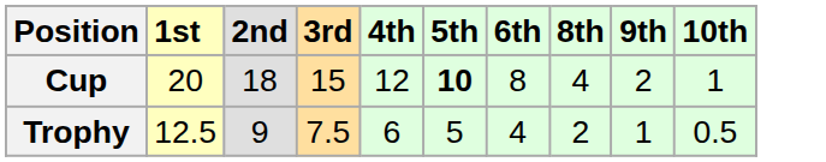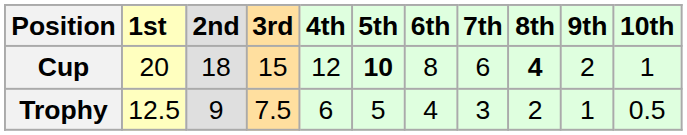 <table class="wikitable" style="font-size: 85%;">
 <tr>
 <th>Position</th>
 <td style="background-color:#ffffbf"><strong>1st</strong></td>
 <td style="background-color:#dfdfdf"><strong>2nd</strong></td>
 <td style="background-color:#ffdf9f"><strong>3rd</strong></td>
 <td style="background-color:#dfffdf"><strong>4th</strong></td>
 <td style="background-color:#dfffdf"><strong>5th</strong></td>
 <td style="background-color:#dfffdf"><strong>6th</strong></td>
+<td style="background-color:#dfffdf"><strong>7th</strong></td>
 <td style="background-color:#dfffdf"><strong>8th</strong></td>
 <td style="background-color:#dfffdf"><strong>9th</strong></td>
 <td style="background-color:#dfffdf"><strong>10th</strong></td>
 </tr>
 <tr>
 <th>Cup</th>
 <td style="background-color:#ffffbf" align="center">20</td>
 <td style="background-color:#dfdfdf" align="center">18</td>
 <td style="background-color:#ffdf9f" align="center">15</td>
 <td style="background-color:#dfffdf" align="center">12</td>
 <td style="background-color:#dfffdf" align="center"><strong>10</strong></td>
 <td style="background-color:#dfffdf" align="center">8</td>
-<td style="background-color:#dfffdf" align="center">4</td>
+<td style="background-color:#dfffdf" align="center">6</td>
+<td style="background-color:#dfffdf" align="center"><strong>4</strong></td>
 <td style="background-color:#dfffdf" align="center">2</td>
 <td style="background-color:#dfffdf" align="center">1</td>
 </tr>
 <tr>
 <th>Trophy</th>
 <td style="background-color:#ffffbf" align="center">12.5</td>
 <td style="background-color:#dfdfdf" align="center">9</td>
 <td style="background-color:#ffdf9f" align="center">7.5</td>
 <td style="background-color:#dfffdf" align="center">6</td>
 <td style="background-color:#dfffdf" align="center">5</td>
 <td style="background-color:#dfffdf" align="center">4</td>
+<td style="background-color:#dfffdf" align="center">3</td>
 <td style="background-color:#dfffdf" align="center">2</td>
 <td style="background-color:#dfffdf" align="center">1</td>
 <td style="background-color:#dfffdf" align="center">0.5</td>
 </tr>
 </table>
